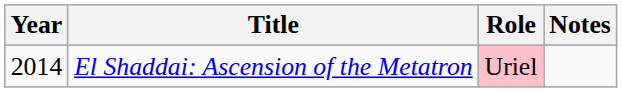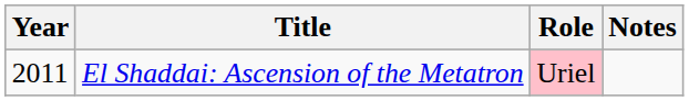 <table class="wikitable sortable">
 <tr>
 <th>Year</th>
 <th>Title</th>
 <th>Role</th>
 <th class="unsortable">Notes</th>
 </tr>
 <tr>
-<td>2014</td>
+<td>2011</td>
 <td><em><a href='#'>El Shaddai: Ascension of the Metatron</a></em></td>
 <td style="background: pink;">Uriel</td>
 <td></td>
 </tr>
 </table>
